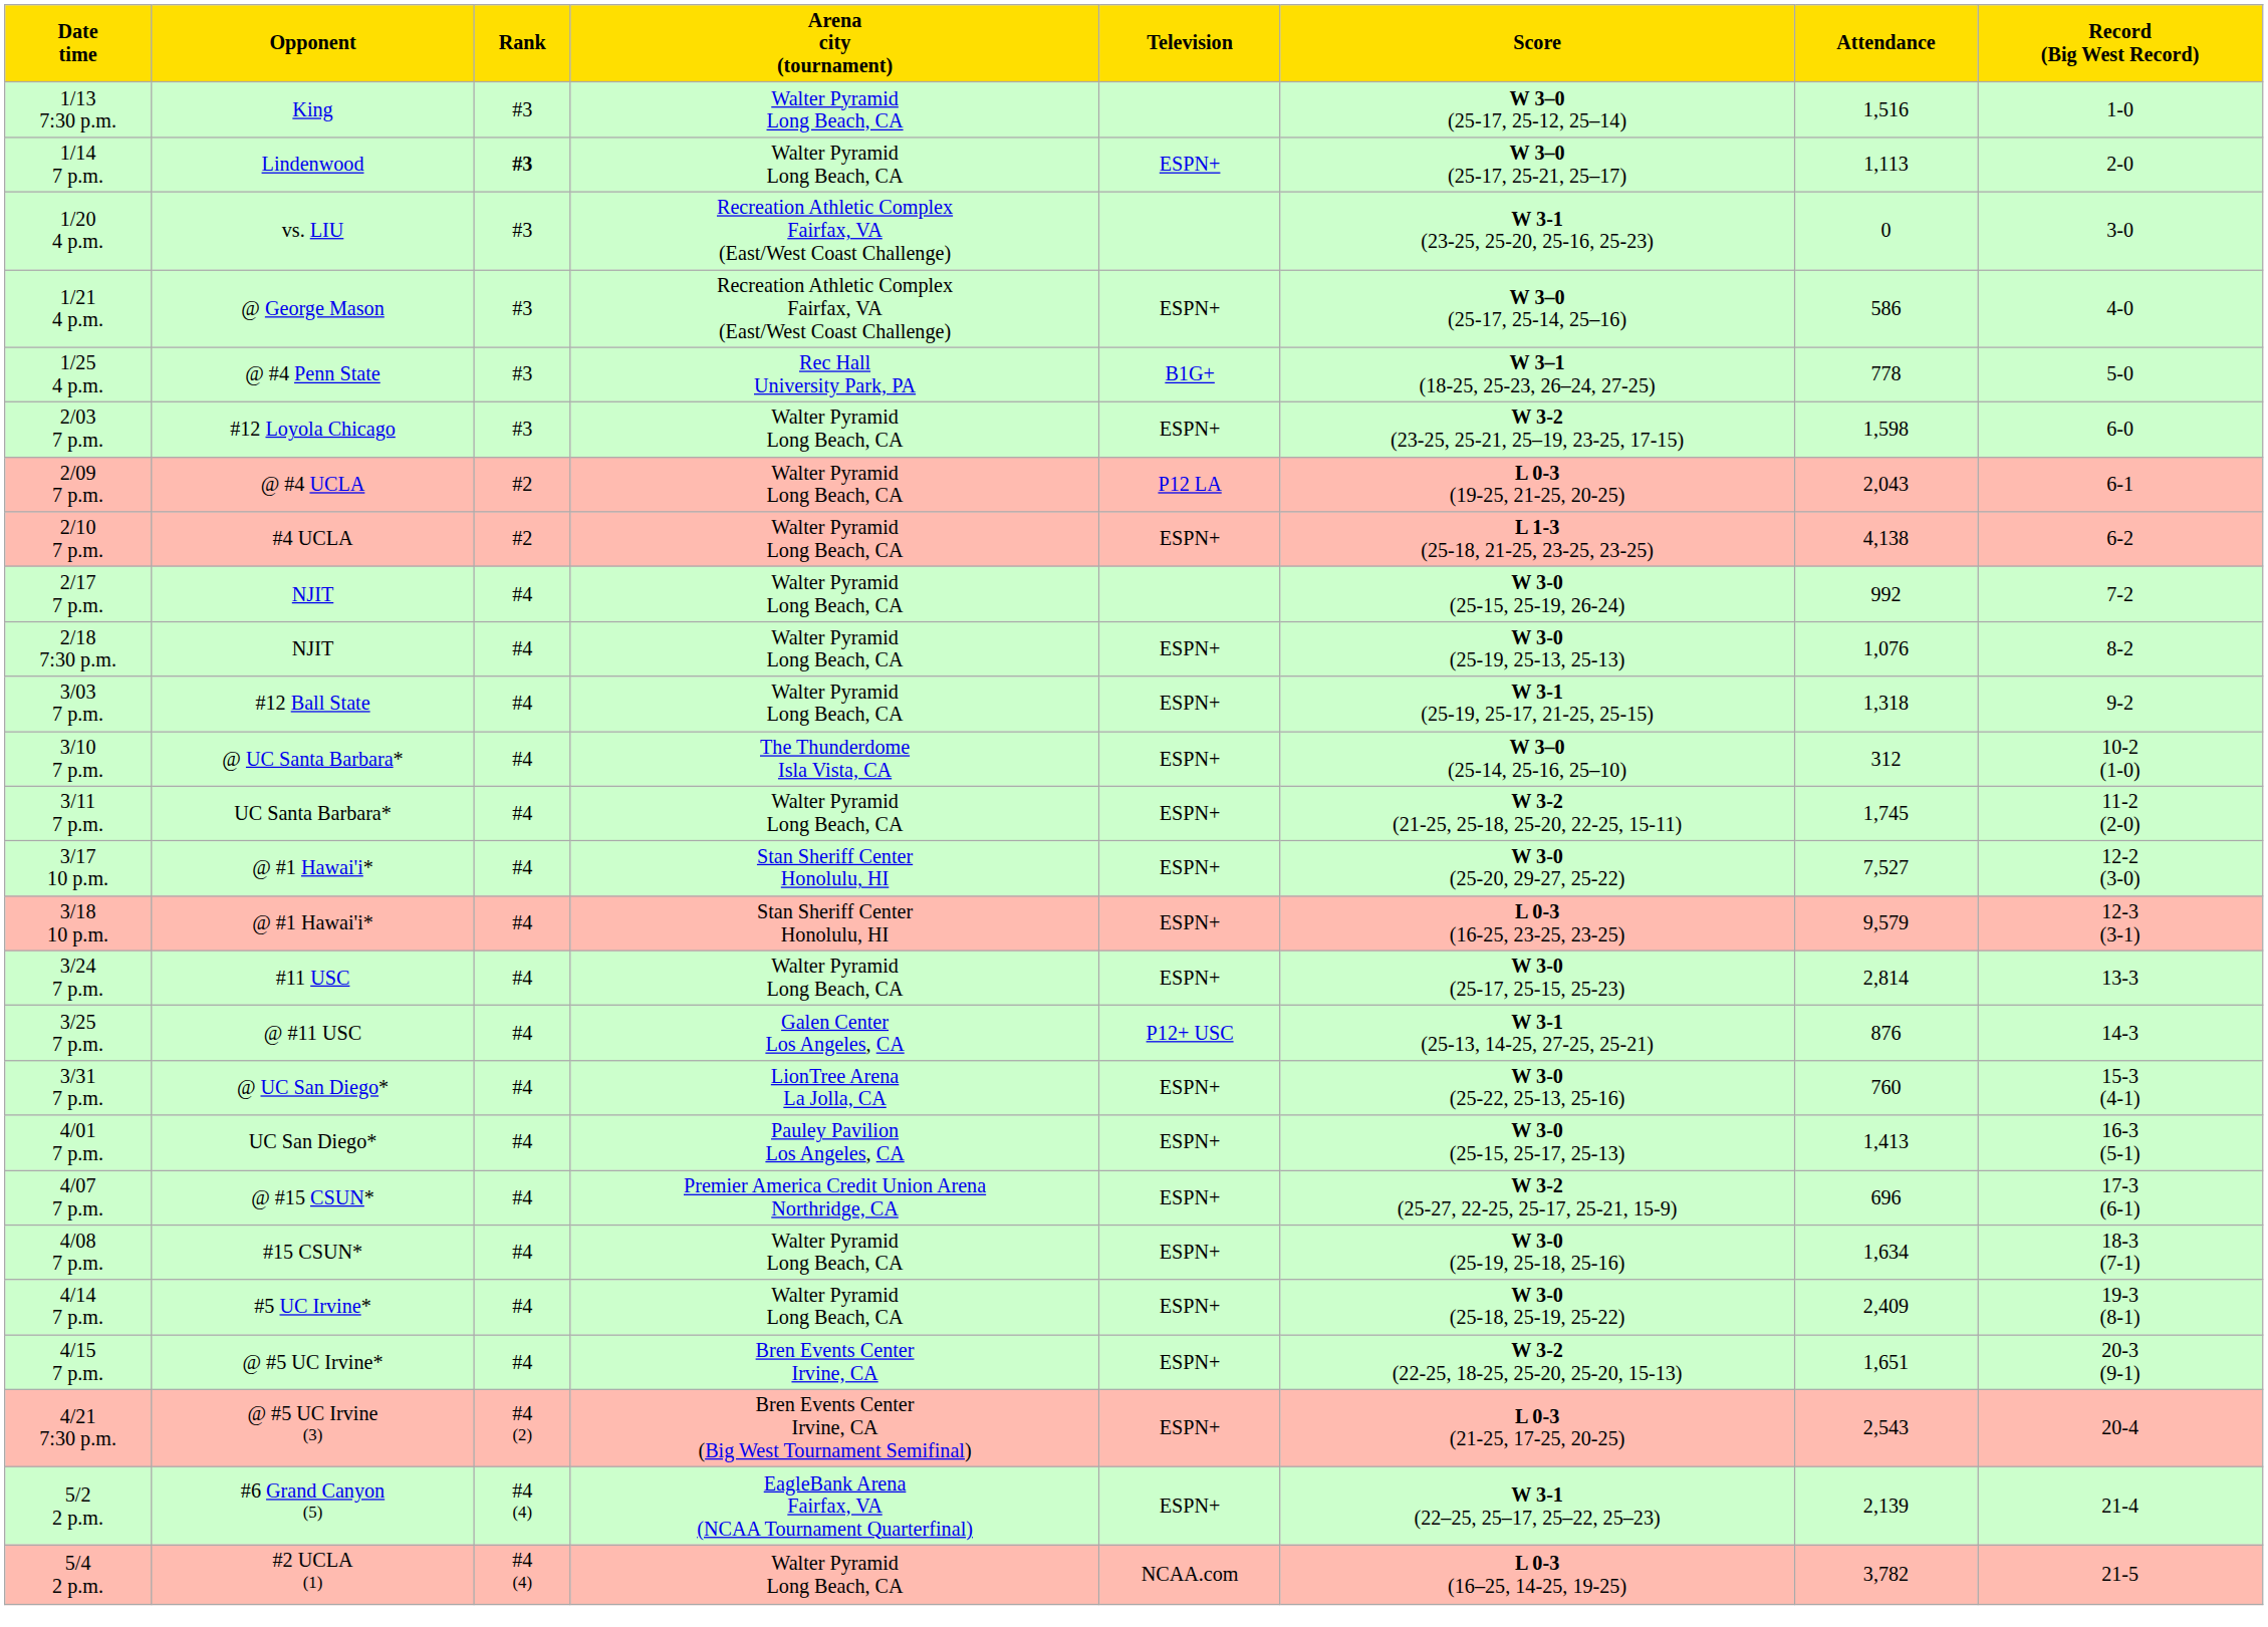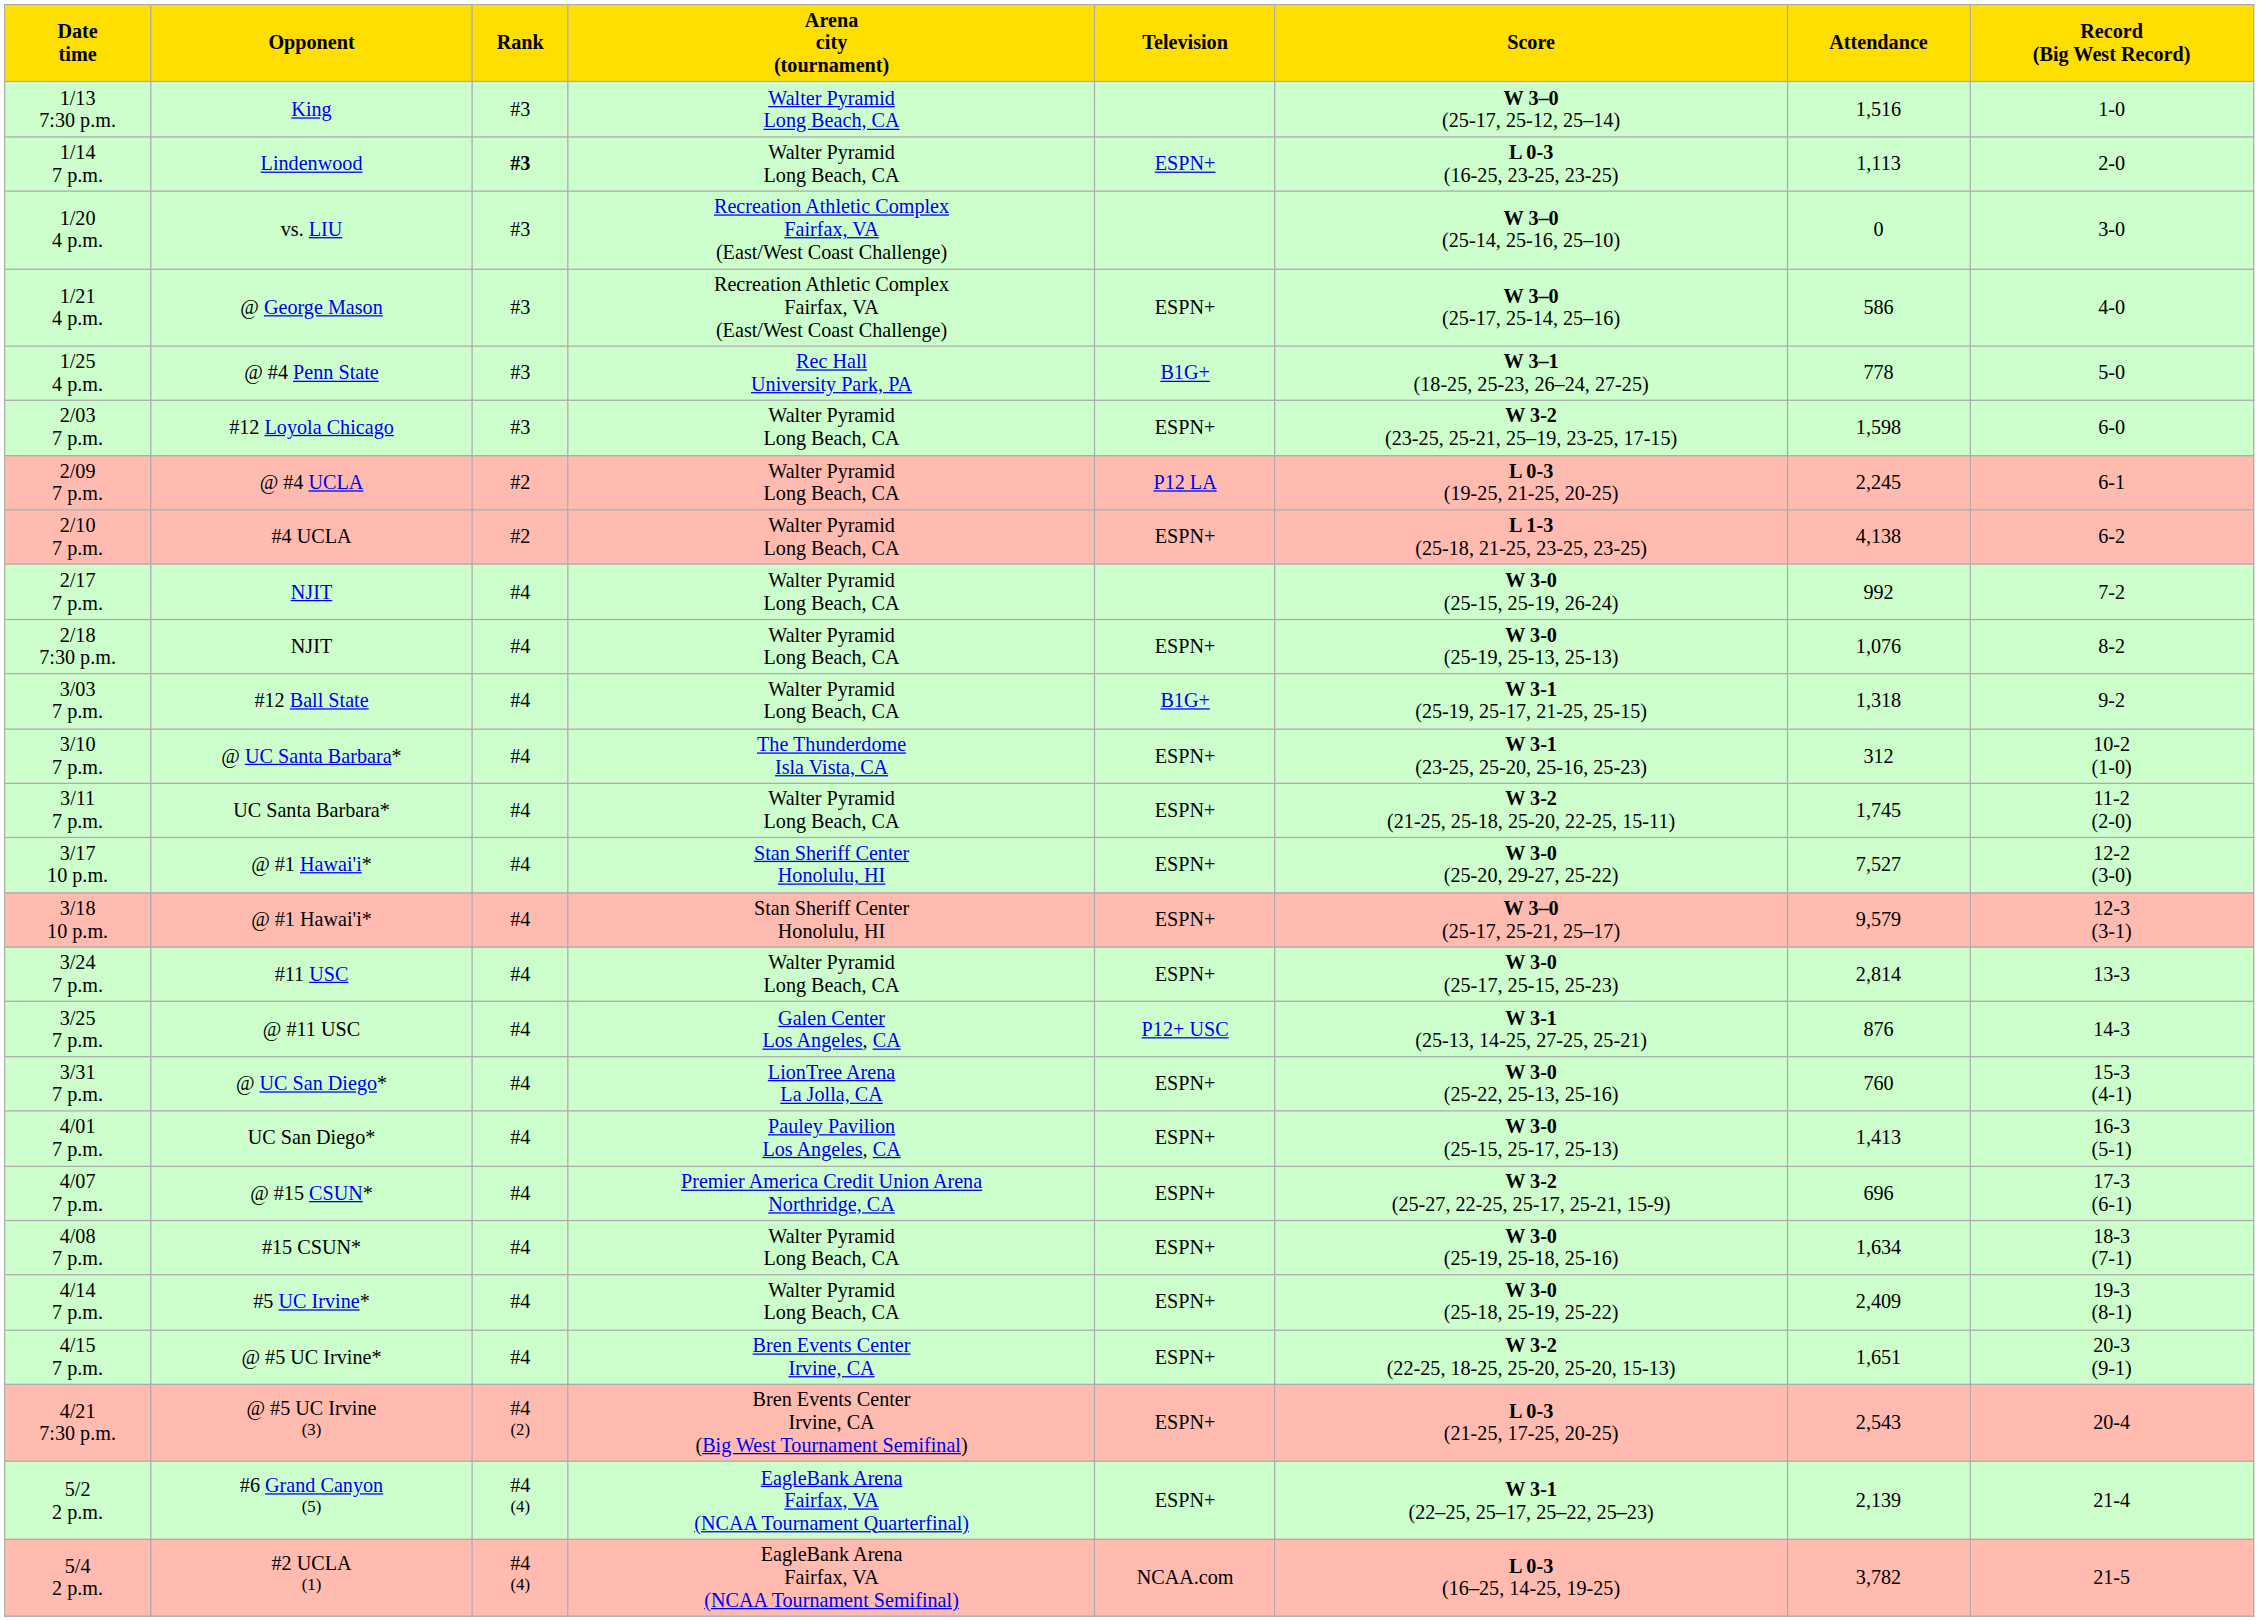 <table class="wikitable sortable" style="width:90%">
 <tr>
 <th style="background:#FFDF00; color:#000000;" scope="col">Date<br>time</th>
 <th style="background:#FFDF00; color:#000000;" scope="col">Opponent</th>
 <th style="background:#FFDF00; color:#000000;" scope="col">Rank</th>
 <th style="background:#FFDF00; color:#000000;" scope="col">Arena<br>city<br>(tournament)</th>
 <th style="background:#FFDF00; color:#000000;" scope="col">Television</th>
 <th style="background:#FFDF00; color:#000000;" scope="col">Score</th>
 <th style="background:#FFDF00; color:#000000;" scope="col">Attendance</th>
 <th style="background:#FFDF00; color:#000000;" scope="col">Record<br>(Big West Record)</th>
 </tr>
 <tr align="center" bgcolor="#ccffcc">
 <td>1/13<br>7:30 p.m.</td>
 <td><a href='#'>King</a></td>
 <td>#3</td>
 <td><a href='#'>Walter Pyramid</a><br><a href='#'>Long Beach, CA</a></td>
 <td></td>
 <td><strong>W 3–0</strong><br>(25-17, 25-12, 25–14)</td>
 <td>1,516</td>
 <td>1-0</td>
 </tr>
 <tr align="center" bgcolor="#ccffcc">
 <td>1/14<br>7 p.m.</td>
 <td><a href='#'>Lindenwood</a></td>
 <td><strong>#3</strong></td>
 <td>Walter Pyramid<br>Long Beach, CA</td>
 <td><a href='#'>ESPN+</a></td>
-<td><strong>W 3–0</strong><br>(25-17, 25-21, 25–17)</td>
+<td><strong>L 0-3</strong><br>(16-25, 23-25, 23-25)</td>
 <td>1,113</td>
 <td>2-0</td>
 </tr>
 <tr align="center" bgcolor="#ccffcc">
 <td>1/20<br>4 p.m.</td>
 <td>vs. <a href='#'>LIU</a></td>
 <td>#3</td>
 <td><a href='#'>Recreation Athletic Complex</a><br><a href='#'>Fairfax, VA</a><br>(East/West Coast Challenge)</td>
 <td></td>
-<td><strong>W 3-1</strong><br>(23-25, 25-20, 25-16, 25-23)</td>
+<td><strong>W 3–0</strong><br>(25-14, 25-16, 25–10)</td>
 <td>0</td>
 <td>3-0</td>
 </tr>
 <tr align="center" bgcolor="#ccffcc">
 <td>1/21<br>4 p.m.</td>
 <td>@ <a href='#'>George Mason</a></td>
 <td>#3</td>
 <td>Recreation Athletic Complex<br>Fairfax, VA<br>(East/West Coast Challenge)</td>
 <td>ESPN+</td>
 <td><strong>W 3–0</strong><br>(25-17, 25-14, 25–16)</td>
 <td>586</td>
 <td>4-0</td>
 </tr>
 <tr align="center" bgcolor="#ccffcc">
 <td>1/25<br>4 p.m.</td>
 <td>@ #4 <a href='#'>Penn State</a></td>
 <td>#3</td>
 <td><a href='#'>Rec Hall</a><br><a href='#'>University Park, PA</a></td>
 <td><a href='#'>B1G+</a></td>
 <td><strong>W 3–1</strong><br>(18-25, 25-23, 26–24, 27-25)</td>
 <td>778</td>
 <td>5-0</td>
 </tr>
 <tr align="center" bgcolor="#ccffcc">
 <td>2/03<br>7 p.m.</td>
 <td>#12 <a href='#'>Loyola Chicago</a></td>
 <td>#3</td>
 <td>Walter Pyramid<br>Long Beach, CA</td>
 <td>ESPN+</td>
 <td><strong>W 3-2</strong><br>(23-25, 25-21, 25–19, 23-25, 17-15)</td>
 <td>1,598</td>
 <td>6-0</td>
 </tr>
 <tr align="center" bgcolor="#ffbbb">
 <td>2/09<br>7 p.m.</td>
 <td>@ #4 <a href='#'>UCLA</a></td>
 <td>#2</td>
 <td>Walter Pyramid<br>Long Beach, CA</td>
 <td><a href='#'>P12 LA</a></td>
 <td><strong>L 0-3</strong><br>(19-25, 21-25, 20-25)</td>
-<td>2,043</td>
+<td>2,245</td>
 <td>6-1</td>
 </tr>
 <tr align="center" bgcolor="#ffbbb">
 <td>2/10<br>7 p.m.</td>
 <td>#4 UCLA</td>
 <td>#2</td>
 <td>Walter Pyramid<br>Long Beach, CA</td>
 <td>ESPN+</td>
 <td><strong>L 1-3</strong><br>(25-18, 21-25, 23-25, 23-25)</td>
 <td>4,138</td>
 <td>6-2</td>
 </tr>
 <tr align="center" bgcolor="#ccffcc">
 <td>2/17<br>7 p.m.</td>
 <td><a href='#'>NJIT</a></td>
 <td>#4</td>
 <td>Walter Pyramid<br>Long Beach, CA</td>
 <td></td>
 <td><strong>W 3-0</strong><br>(25-15, 25-19, 26-24)</td>
 <td>992</td>
 <td>7-2</td>
 </tr>
 <tr align="center" bgcolor="#ccffcc">
 <td>2/18<br>7:30 p.m.</td>
 <td>NJIT</td>
 <td>#4</td>
 <td>Walter Pyramid<br>Long Beach, CA</td>
 <td>ESPN+</td>
 <td><strong>W 3-0</strong><br>(25-19, 25-13, 25-13)</td>
 <td>1,076</td>
 <td>8-2</td>
 </tr>
 <tr align="center" bgcolor="#ccffcc">
 <td>3/03<br>7 p.m.</td>
 <td>#12 <a href='#'>Ball State</a></td>
 <td>#4</td>
 <td>Walter Pyramid<br>Long Beach, CA</td>
-<td>ESPN+</td>
+<td><a href='#'>B1G+</a></td>
 <td><strong>W 3-1</strong><br>(25-19, 25-17, 21-25, 25-15)</td>
 <td>1,318</td>
 <td>9-2</td>
 </tr>
 <tr align="center" bgcolor="#ccffcc">
 <td>3/10<br>7 p.m.</td>
 <td>@ <a href='#'>UC Santa Barbara</a>*</td>
 <td>#4</td>
 <td><a href='#'>The Thunderdome</a><br><a href='#'>Isla Vista, CA</a></td>
 <td>ESPN+</td>
-<td><strong>W 3–0</strong><br>(25-14, 25-16, 25–10)</td>
+<td><strong>W 3-1</strong><br>(23-25, 25-20, 25-16, 25-23)</td>
 <td>312</td>
 <td>10-2<br>(1-0)</td>
 </tr>
 <tr align="center" bgcolor="#ccffcc">
 <td>3/11<br>7 p.m.</td>
 <td>UC Santa Barbara*</td>
 <td>#4</td>
 <td>Walter Pyramid<br>Long Beach, CA</td>
 <td>ESPN+</td>
 <td><strong>W 3-2</strong><br>(21-25, 25-18, 25-20, 22-25, 15-11)</td>
 <td>1,745</td>
 <td>11-2<br>(2-0)</td>
 </tr>
 <tr align="center" bgcolor="#ccffcc">
 <td>3/17<br>10 p.m.</td>
 <td>@ #1 <a href='#'>Hawai'i</a>*</td>
 <td>#4</td>
 <td><a href='#'>Stan Sheriff Center</a><br><a href='#'>Honolulu, HI</a></td>
 <td>ESPN+</td>
 <td><strong>W 3-0</strong><br>(25-20, 29-27, 25-22)</td>
 <td>7,527</td>
 <td>12-2<br>(3-0)</td>
 </tr>
 <tr align="center" bgcolor="#ffbbb">
 <td>3/18<br>10 p.m.</td>
 <td>@ #1 Hawai'i*</td>
 <td>#4</td>
 <td>Stan Sheriff Center<br>Honolulu, HI</td>
 <td>ESPN+</td>
-<td><strong>L 0-3</strong><br>(16-25, 23-25, 23-25)</td>
+<td><strong>W 3–0</strong><br>(25-17, 25-21, 25–17)</td>
 <td>9,579</td>
 <td>12-3<br>(3-1)</td>
 </tr>
 <tr align="center" bgcolor="#ccffcc">
 <td>3/24<br>7 p.m.</td>
 <td>#11 <a href='#'>USC</a></td>
 <td>#4</td>
 <td>Walter Pyramid<br>Long Beach, CA</td>
 <td>ESPN+</td>
 <td><strong>W 3-0</strong><br>(25-17, 25-15, 25-23)</td>
 <td>2,814</td>
 <td>13-3</td>
 </tr>
 <tr align="center" bgcolor="#ccffcc">
 <td>3/25<br>7 p.m.</td>
 <td>@ #11 USC</td>
 <td>#4</td>
 <td><a href='#'>Galen Center</a><br><a href='#'>Los Angeles</a>, <a href='#'>CA</a></td>
 <td><a href='#'>P12+ USC</a></td>
 <td><strong>W 3-1</strong><br>(25-13, 14-25, 27-25, 25-21)</td>
 <td>876</td>
 <td>14-3</td>
 </tr>
 <tr align="center" bgcolor="#ccffcc">
 <td>3/31<br>7 p.m.</td>
 <td>@ <a href='#'>UC San Diego</a>*</td>
 <td>#4</td>
 <td><a href='#'>LionTree Arena</a><br><a href='#'>La Jolla, CA</a></td>
 <td>ESPN+</td>
 <td><strong>W 3-0</strong><br>(25-22, 25-13, 25-16)</td>
 <td>760</td>
 <td>15-3<br>(4-1)</td>
 </tr>
 <tr align="center" bgcolor="#ccffcc">
 <td>4/01<br>7 p.m.</td>
 <td>UC San Diego*</td>
 <td>#4</td>
 <td><a href='#'>Pauley Pavilion</a><br><a href='#'>Los Angeles</a>, <a href='#'>CA</a></td>
 <td>ESPN+</td>
 <td><strong>W 3-0</strong><br>(25-15, 25-17, 25-13)</td>
 <td>1,413</td>
 <td>16-3<br>(5-1)</td>
 </tr>
 <tr align="center" bgcolor="#ccffcc">
 <td>4/07<br>7 p.m.</td>
 <td>@ #15 <a href='#'>CSUN</a>*</td>
 <td>#4</td>
 <td><a href='#'>Premier America Credit Union Arena</a><br><a href='#'>Northridge, CA</a></td>
 <td>ESPN+</td>
 <td><strong>W 3-2</strong><br>(25-27, 22-25, 25-17, 25-21, 15-9)</td>
 <td>696</td>
 <td>17-3<br>(6-1)</td>
 </tr>
 <tr align="center" bgcolor="#ccffcc">
 <td>4/08<br>7 p.m.</td>
 <td>#15 CSUN*</td>
 <td>#4</td>
 <td>Walter Pyramid<br>Long Beach, CA</td>
 <td>ESPN+</td>
 <td><strong>W 3-0</strong><br>(25-19, 25-18, 25-16)</td>
 <td>1,634</td>
 <td>18-3<br>(7-1)</td>
 </tr>
 <tr align="center" bgcolor="#ccffcc">
 <td>4/14<br>7 p.m.</td>
 <td>#5 <a href='#'>UC Irvine</a>*</td>
 <td>#4</td>
 <td>Walter Pyramid<br>Long Beach, CA</td>
 <td>ESPN+</td>
 <td><strong>W 3-0</strong><br>(25-18, 25-19, 25-22)</td>
 <td>2,409</td>
 <td>19-3<br>(8-1)</td>
 </tr>
 <tr align="center" bgcolor="#ccffcc">
 <td>4/15<br>7 p.m.</td>
 <td>@ #5 UC Irvine*</td>
 <td>#4</td>
 <td><a href='#'>Bren Events Center</a><br><a href='#'>Irvine, CA</a></td>
 <td>ESPN+</td>
 <td><strong>W 3-2</strong><br>(22-25, 18-25, 25-20, 25-20, 15-13)</td>
 <td>1,651</td>
 <td>20-3<br>(9-1)</td>
 </tr>
 <tr align="center" bgcolor="#ffbbb">
 <td>4/21<br>7:30 p.m.</td>
 <td>@ #5 UC Irvine<br><sup>(3)</sup></td>
 <td>#4<br><sup>(2)</sup></td>
 <td>Bren Events Center<br>Irvine, CA<br>(<a href='#'>Big West Tournament Semifinal</a>)</td>
 <td>ESPN+</td>
 <td><strong>L 0-3</strong><br>(21-25, 17-25, 20-25)</td>
 <td>2,543</td>
 <td>20-4</td>
 </tr>
 <tr align="center" bgcolor="#ccffcc">
 <td>5/2<br>2 p.m.</td>
 <td>#6 <a href='#'>Grand Canyon</a><br><sup>(5)</sup></td>
 <td>#4<br><sup>(4)</sup></td>
 <td><a href='#'>EagleBank Arena</a><br><a href='#'>Fairfax, VA</a><br><a href='#'>(NCAA Tournament Quarterfinal)</a></td>
 <td>ESPN+</td>
 <td><strong>W 3-1</strong><br>(22–25, 25–17, 25–22, 25–23)</td>
 <td>2,139</td>
 <td>21-4</td>
 </tr>
 <tr align="center" bgcolor="#ffbbb">
 <td>5/4<br>2 p.m.</td>
 <td>#2 UCLA <br><sup>(1)</sup></td>
 <td>#4<br><sup>(4)</sup></td>
-<td>Walter Pyramid<br>Long Beach, CA</td>
+<td>EagleBank Arena<br>Fairfax, VA<br><a href='#'>(NCAA Tournament Semifinal)</a></td>
 <td>NCAA.com</td>
 <td><strong>L 0-3</strong><br>(16–25, 14-25, 19-25)</td>
 <td>3,782</td>
 <td>21-5</td>
 </tr>
 </table>
